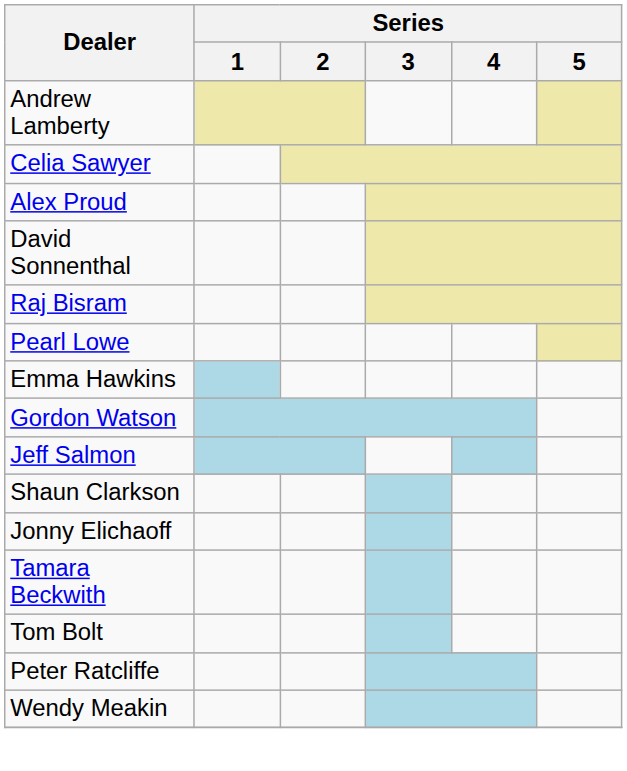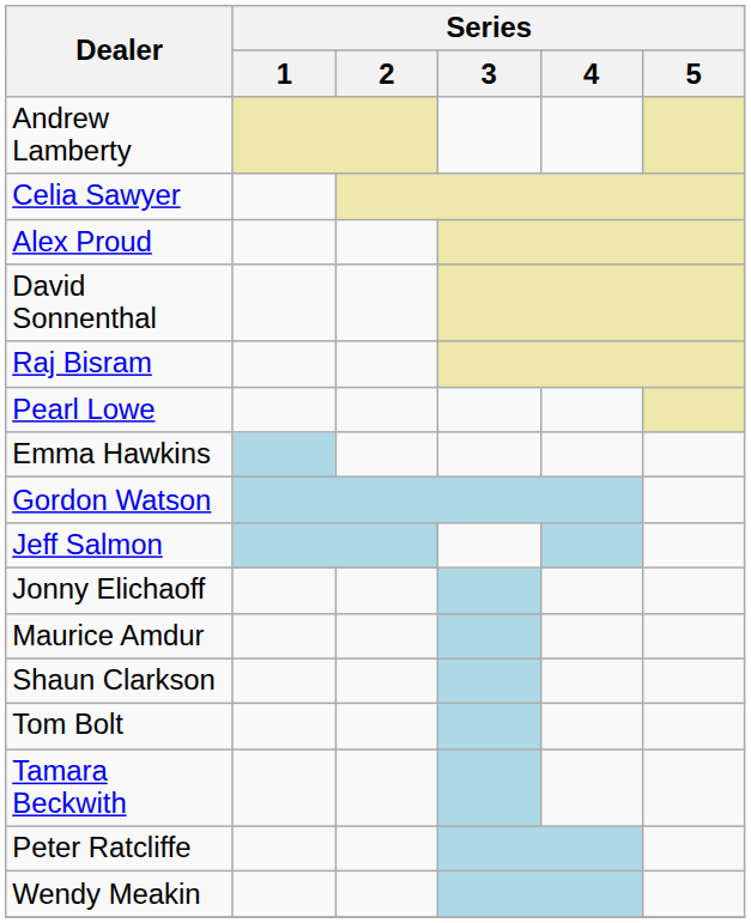 <table class="wikitable">
 <tr>
 <th rowspan="2" style="width:120px;">Dealer</th>
 <th colspan="5">Series</th>
 </tr>
 <tr>
 <th style="width:50px;">1</th>
 <th style="width:50px;">2</th>
 <th style="width:50px;">3</th>
 <th style="width:50px;">4</th>
 <th style="width:50px;">5</th>
 </tr>
 <tr>
 <td>Andrew Lamberty</td>
 <td colspan="2" style="text-align:center; background:#EEE8AA;"></td>
 <td></td>
 <td></td>
 <td colspan="1" style="text-align:center; background:#EEE8AA;"></td>
 </tr>
 <tr>
 <td><a href='#'>Celia Sawyer</a></td>
 <td></td>
 <td colspan="4" style="text-align:center; background:#EEE8AA;"></td>
 </tr>
 <tr>
 <td><a href='#'>Alex Proud</a></td>
 <td></td>
 <td></td>
 <td colspan="3" style="text-align:center; background:#EEE8AA;"></td>
 </tr>
 <tr>
 <td>David Sonnenthal</td>
 <td></td>
 <td></td>
 <td colspan="3" style="text-align:center; background:#EEE8AA;"></td>
 </tr>
 <tr>
 <td><a href='#'>Raj Bisram</a></td>
 <td></td>
 <td></td>
 <td colspan="3" style="text-align:center; background:#EEE8AA;"></td>
 </tr>
 <tr>
 <td><a href='#'>Pearl Lowe</a></td>
 <td></td>
 <td></td>
 <td></td>
 <td></td>
 <td colspan="1" style="text-align:center; background:#EEE8AA;"></td>
 </tr>
 <tr>
 <td>Emma Hawkins</td>
 <td colspan="1" style="text-align:center; background:lightblue;"></td>
 <td></td>
 <td></td>
 <td></td>
 <td></td>
 </tr>
 <tr>
 <td><a href='#'>Gordon Watson</a></td>
 <td colspan="4" style="text-align:center; background:lightblue;"></td>
 <td></td>
 </tr>
 <tr>
 <td><a href='#'>Jeff Salmon</a></td>
 <td colspan="2" style="text-align:center; background:lightblue;"></td>
 <td></td>
 <td colspan="1" style="text-align:center; background:lightblue;"></td>
 <td></td>
 </tr>
 <tr>
+<td>Jonny Elichaoff</td>
+<td></td>
+<td></td>
+<td colspan="1" style="text-align:center; background:lightblue;"></td>
+<td></td>
+<td></td>
+</tr>
+<tr>
+<td>Maurice Amdur</td>
+<td></td>
+<td></td>
+<td colspan="1" style="text-align:center; background:lightblue;"></td>
+<td></td>
+<td></td>
+</tr>
+<tr>
 <td>Shaun Clarkson</td>
 <td></td>
 <td></td>
 <td colspan="1" style="text-align:center; background:lightblue;"></td>
 <td></td>
 <td></td>
 </tr>
 <tr>
-<td>Jonny Elichaoff</td>
+<td>Tom Bolt</td>
 <td></td>
 <td></td>
 <td colspan="1" style="text-align:center; background:lightblue;"></td>
 <td></td>
 <td></td>
 </tr>
 <tr>
 <td><a href='#'>Tamara Beckwith</a></td>
-<td></td>
-<td></td>
-<td colspan="1" style="text-align:center; background:lightblue;"></td>
-<td></td>
-<td></td>
-</tr>
-<tr>
-<td>Tom Bolt</td>
 <td></td>
 <td></td>
 <td colspan="1" style="text-align:center; background:lightblue;"></td>
 <td></td>
 <td></td>
 </tr>
 <tr>
 <td>Peter Ratcliffe</td>
 <td></td>
 <td></td>
 <td colspan="2" style="text-align:center; background:lightblue;"></td>
 <td></td>
 </tr>
 <tr>
 <td>Wendy Meakin</td>
 <td></td>
 <td></td>
 <td colspan="2" style="text-align:center; background:lightblue;"></td>
 <td></td>
 </tr>
 <tr>
 </tr>
 </table>
